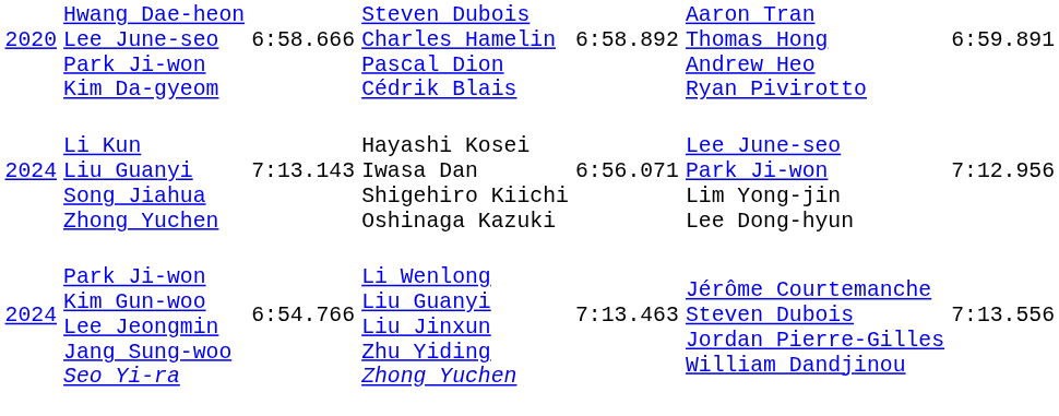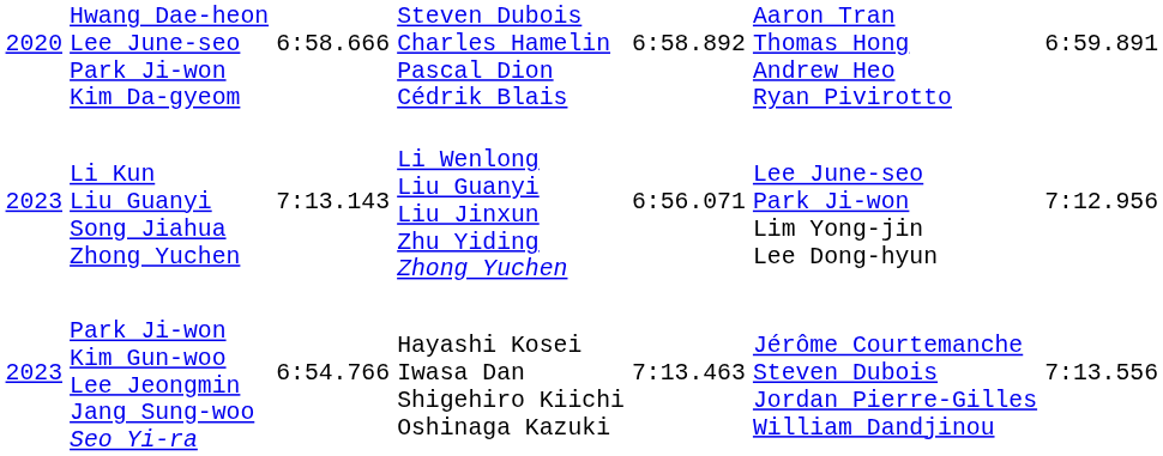 <table>
 <tr>
 <td><a href='#'>2020</a></td>
 <td><br><a href='#'>Hwang Dae-heon</a><br><a href='#'>Lee June-seo</a><br><a href='#'>Park Ji-won</a><br><a href='#'>Kim Da-gyeom</a></td>
 <td>6:58.666</td>
 <td><br><a href='#'>Steven Dubois</a><br><a href='#'>Charles Hamelin</a><br><a href='#'>Pascal Dion</a><br><a href='#'>Cédrik Blais</a></td>
 <td>6:58.892</td>
 <td><br><a href='#'>Aaron Tran</a><br><a href='#'>Thomas Hong</a><br><a href='#'>Andrew Heo</a><br><a href='#'>Ryan Pivirotto</a></td>
 <td>6:59.891</td>
 </tr>
 <tr>
-<td><a href='#'>2024</a></td>
+<td><a href='#'>2023</a></td>
 <td><br><a href='#'>Li Kun</a><br><a href='#'>Liu Guanyi</a><br><a href='#'>Song Jiahua</a><br><a href='#'>Zhong Yuchen</a></td>
 <td>7:13.143</td>
-<td><br>Hayashi Kosei<br>Iwasa Dan<br>Shigehiro Kiichi<br>Oshinaga Kazuki</td>
+<td><br><a href='#'>Li Wenlong</a><br><a href='#'>Liu Guanyi</a><br><a href='#'>Liu Jinxun</a><br><a href='#'>Zhu Yiding</a><br><em><a href='#'>Zhong Yuchen</a></em></td>
 <td>6:56.071</td>
 <td><br><a href='#'>Lee June-seo</a><br><a href='#'>Park Ji-won</a><br>Lim Yong-jin<br>Lee Dong-hyun</td>
 <td>7:12.956</td>
 </tr>
 <tr>
-<td><a href='#'>2024</a></td>
+<td><a href='#'>2023</a></td>
 <td><br><a href='#'>Park Ji-won</a><br><a href='#'>Kim Gun-woo</a><br><a href='#'>Lee Jeongmin</a><br><a href='#'>Jang Sung-woo</a><br><em><a href='#'>Seo Yi-ra</a></em></td>
 <td>6:54.766</td>
-<td><br><a href='#'>Li Wenlong</a><br><a href='#'>Liu Guanyi</a><br><a href='#'>Liu Jinxun</a><br><a href='#'>Zhu Yiding</a><br><em><a href='#'>Zhong Yuchen</a></em></td>
+<td><br>Hayashi Kosei<br>Iwasa Dan<br>Shigehiro Kiichi<br>Oshinaga Kazuki</td>
 <td>7:13.463</td>
 <td><br><a href='#'>Jérôme Courtemanche</a><br><a href='#'>Steven Dubois</a><br><a href='#'>Jordan Pierre-Gilles</a><br><a href='#'>William Dandjinou</a></td>
 <td>7:13.556</td>
 </tr>
 </table>
